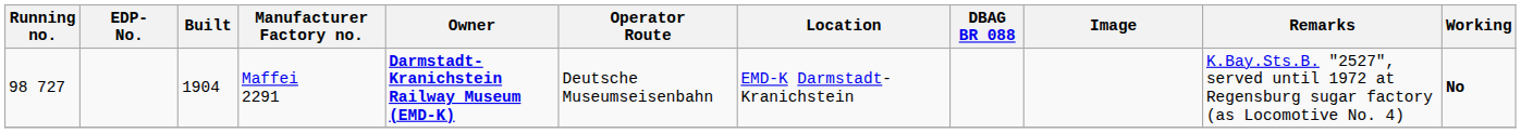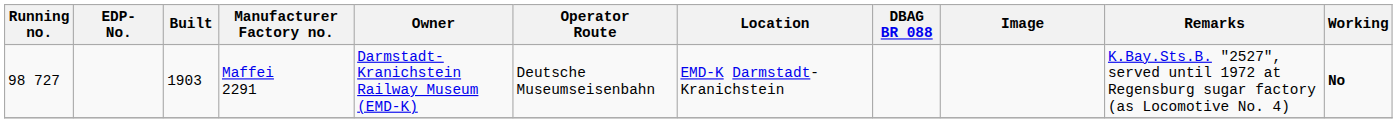 <table class="wikitable" style="width="100%"; border:solid 1px #AAAAAA; background:#e3e3e3;">
 <tr>
 <th width="5%">Running<br>no.</th>
 <th width="7%">EDP-<br>No.</th>
 <th width="4%">Built</th>
 <th width="10%">Manufacturer<br>Factory no.</th>
 <th width="12%">Owner</th>
 <th width="12%">Operator<br>Route</th>
 <th width="15%">Location</th>
 <th width="5%">DBAG<br><a href='#'>BR 088</a></th>
 <th width="13%">Image</th>
 <th width="20%">Remarks</th>
 <th width="8%">Working</th>
 </tr>
 <tr>
 <td>98 727</td>
 <td></td>
-<td>1904</td>
+<td>1903</td>
 <td><a href='#'>Maffei</a><br>2291</td>
-<td><strong><a href='#'>Darmstadt-Kranichstein Railway Museum (EMD-K)</a></strong></td>
+<td><a href='#'>Darmstadt-Kranichstein Railway Museum (EMD-K)</a></td>
 <td>Deutsche Museumseisenbahn</td>
 <td><a href='#'>EMD-K</a> <a href='#'>Darmstadt</a>-Kranichstein</td>
 <td></td>
 <td></td>
 <td><a href='#'>K.Bay.Sts.B.</a> "2527", served until 1972 at Regensburg sugar factory (as Locomotive No. 4)</td>
 <td><strong>No</strong></td>
 </tr>
 <tr>
 </tr>
 </table>
